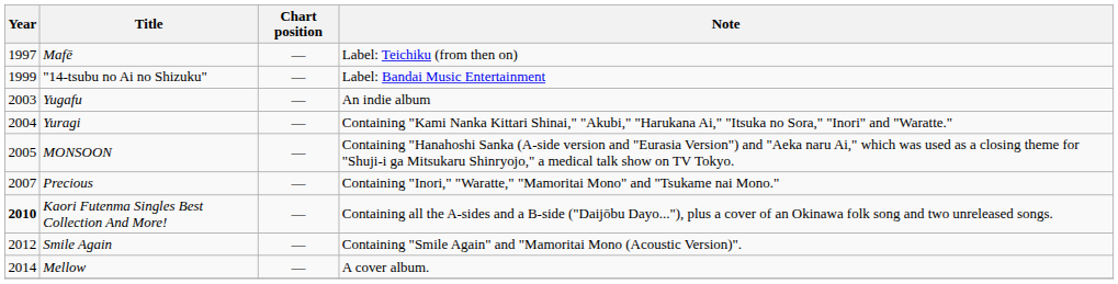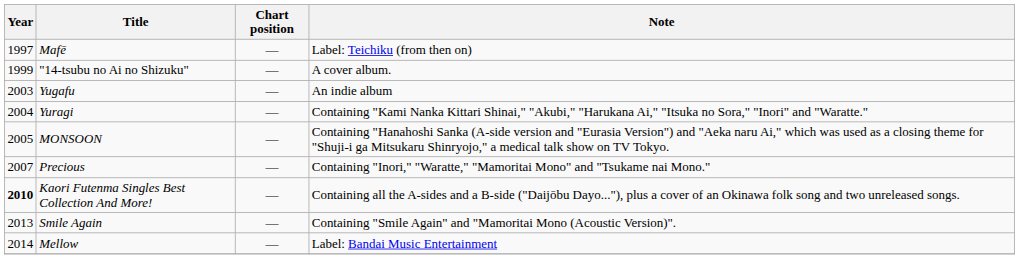 <table class="wikitable sortable">
 <tr>
 <th>Year</th>
 <th>Title</th>
 <th>Chart position</th>
 <th class="unsortable">Note</th>
 </tr>
 <tr>
 <td>1997</td>
 <td><em>Mafē</em></td>
 <td style="text-align: center;">—</td>
 <td>Label: <a href='#'>Teichiku</a> (from then on)</td>
 </tr>
 <tr>
 <td>1999</td>
 <td>"14-tsubu no Ai no Shizuku"</td>
 <td style="text-align: center;">—</td>
-<td>Label: <a href='#'>Bandai Music Entertainment</a></td>
+<td>A cover album.</td>
 </tr>
 <tr>
 <td>2003</td>
 <td><em>Yugafu</em></td>
 <td style="text-align: center;">—</td>
 <td>An indie album</td>
 </tr>
 <tr>
 <td>2004</td>
 <td><em>Yuragi</em></td>
 <td style="text-align: center;">—</td>
 <td>Containing "Kami Nanka Kittari Shinai," "Akubi," "Harukana Ai," "Itsuka no Sora," "Inori" and "Waratte."</td>
 </tr>
 <tr>
 <td>2005</td>
 <td><em>MONSOON</em></td>
 <td style="text-align: center;">—</td>
 <td>Containing "Hanahoshi Sanka (A-side version and "Eurasia Version") and "Aeka naru Ai," which was used as a closing theme for "Shuji-i ga Mitsukaru Shinryojo," a medical talk show on TV Tokyo.</td>
 </tr>
 <tr>
 <td>2007</td>
 <td><em>Precious</em></td>
 <td style="text-align: center;">—</td>
 <td>Containing "Inori," "Waratte," "Mamoritai Mono" and "Tsukame nai Mono."</td>
 </tr>
 <tr>
 <td><strong>2010</strong></td>
 <td><em>Kaori Futenma Singles Best Collection And More!</em></td>
 <td style="text-align: center;">—</td>
 <td>Containing all the A-sides and a B-side ("Daijōbu Dayo..."), plus a cover of an Okinawa folk song and two unreleased songs.</td>
 </tr>
 <tr>
-<td>2012</td>
+<td>2013</td>
 <td><em>Smile Again</em></td>
 <td style="text-align: center;">—</td>
 <td>Containing "Smile Again" and "Mamoritai Mono (Acoustic Version)".</td>
 </tr>
 <tr>
 <td>2014</td>
 <td><em>Mellow</em></td>
 <td style="text-align: center;">—</td>
-<td>A cover album.</td>
+<td>Label: <a href='#'>Bandai Music Entertainment</a></td>
 </tr>
 <tr>
 </tr>
 </table>
